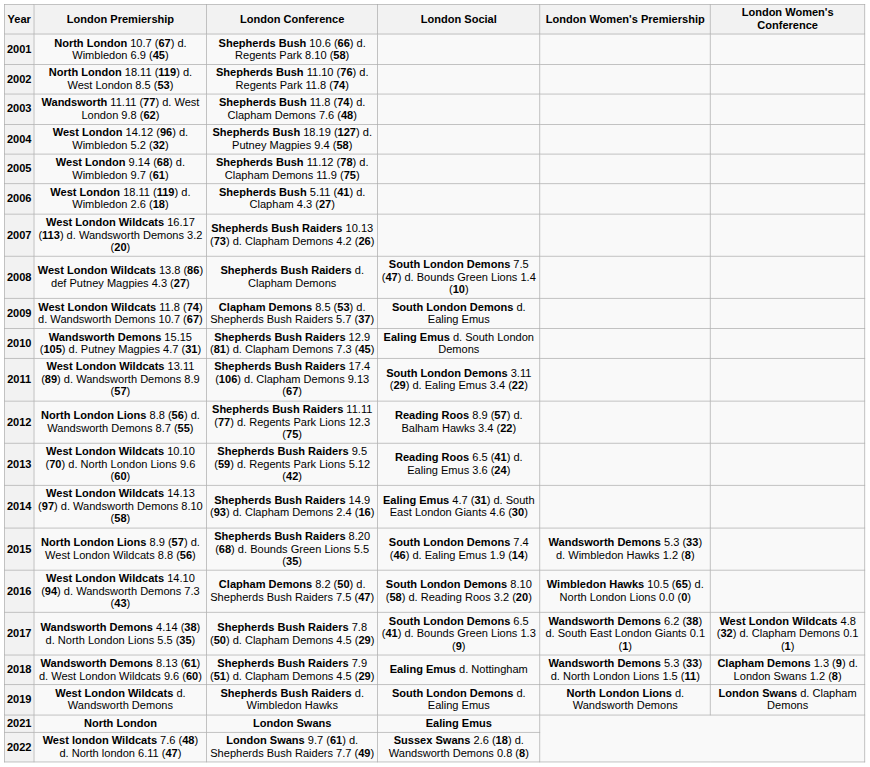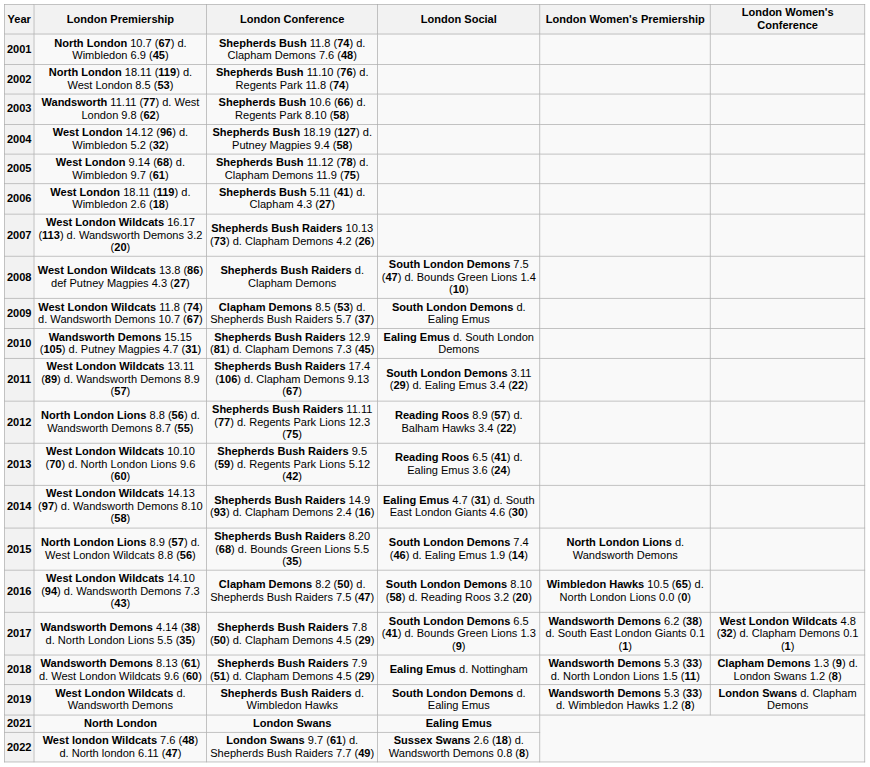 <table class="wikitable" style="text-align:center">
 <tr>
 <th>Year</th>
 <th>London Premiership</th>
 <th>London Conference</th>
 <th>London Social</th>
 <th>London Women's Premiership</th>
 <th>London Women's Conference</th>
 </tr>
 <tr>
 <th>2001</th>
 <td><strong>North London</strong> 10.7 (<strong>67</strong>) d. Wimbledon 6.9 (<strong>45</strong>)</td>
-<td><strong>Shepherds Bush</strong> 10.6 (<strong>66</strong>) d. Regents Park 8.10 (<strong>58</strong>)</td>
+<td><strong>Shepherds Bush</strong> 11.8 (<strong>74</strong>) d. Clapham Demons 7.6 (<strong>48</strong>)</td>
 <td></td>
 <td></td>
 <td></td>
 </tr>
 <tr>
 <th>2002</th>
 <td><strong>North London</strong> 18.11 (<strong>119</strong>) d. West London 8.5 (<strong>53</strong>)</td>
 <td><strong>Shepherds Bush</strong> 11.10 (<strong>76</strong>) d. Regents Park 11.8 (<strong>74</strong>)</td>
 <td></td>
 <td></td>
 <td></td>
 </tr>
 <tr>
 <th>2003</th>
 <td><strong>Wandsworth</strong> 11.11 (<strong>77</strong>) d. West London 9.8 (<strong>62</strong>)</td>
-<td><strong>Shepherds Bush</strong> 11.8 (<strong>74</strong>) d. Clapham Demons 7.6 (<strong>48</strong>)</td>
+<td><strong>Shepherds Bush</strong> 10.6 (<strong>66</strong>) d. Regents Park 8.10 (<strong>58</strong>)</td>
 <td></td>
 <td></td>
 <td></td>
 </tr>
 <tr>
 <th>2004</th>
 <td><strong>West London</strong> 14.12 (<strong>96</strong>) d. Wimbledon 5.2 (<strong>32</strong>)</td>
 <td><strong>Shepherds Bush</strong> 18.19 (<strong>127</strong>) d. Putney Magpies 9.4 (<strong>58</strong>)</td>
 <td></td>
 <td></td>
 <td></td>
 </tr>
 <tr>
 <th>2005</th>
 <td><strong>West London</strong> 9.14 (<strong>68</strong>) d. Wimbledon 9.7 (<strong>61</strong>)</td>
 <td><strong>Shepherds Bush</strong> 11.12 (<strong>78</strong>) d. Clapham Demons 11.9 (<strong>75</strong>)</td>
 <td></td>
 <td></td>
 <td></td>
 </tr>
 <tr>
 <th>2006</th>
 <td><strong>West London</strong> 18.11 (<strong>119</strong>) d. Wimbledon 2.6 (<strong>18</strong>)</td>
 <td><strong>Shepherds Bush</strong> 5.11 (<strong>41</strong>) d. Clapham 4.3 (<strong>27</strong>)</td>
 <td></td>
 <td></td>
 <td></td>
 </tr>
 <tr>
 <th>2007</th>
 <td><strong>West London Wildcats</strong> 16.17 (<strong>113</strong>) d. Wandsworth Demons 3.2 (<strong>20</strong>)</td>
 <td><strong>Shepherds Bush Raiders</strong> 10.13 (<strong>73</strong>) d. Clapham Demons 4.2 (<strong>26</strong>)</td>
 <td></td>
 <td></td>
 <td></td>
 </tr>
 <tr>
 <th>2008</th>
 <td><strong>West London Wildcats</strong> 13.8 (<strong>86</strong>) def Putney Magpies 4.3 (<strong>27</strong>)</td>
 <td><strong>Shepherds Bush Raiders</strong> d. Clapham Demons</td>
 <td><strong>South London Demons</strong> 7.5 (<strong>47</strong>) d. Bounds Green Lions 1.4 (<strong>10</strong>)</td>
 <td></td>
 <td></td>
 </tr>
 <tr>
 <th>2009</th>
 <td><strong>West London Wildcats</strong> 11.8 (<strong>74</strong>) d. Wandsworth Demons 10.7 (<strong>67</strong>)</td>
 <td><strong>Clapham Demons</strong> 8.5 (<strong>53</strong>) d. Shepherds Bush Raiders 5.7 (<strong>37</strong>)</td>
 <td><strong>South London Demons</strong> d. Ealing Emus</td>
 <td></td>
 <td></td>
 </tr>
 <tr>
 <th>2010</th>
 <td><strong>Wandsworth Demons</strong> 15.15 (<strong>105</strong>) d. Putney Magpies 4.7 (<strong>31</strong>)</td>
 <td><strong>Shepherds Bush Raiders</strong> 12.9 (<strong>81</strong>) d. Clapham Demons 7.3 (<strong>45</strong>)</td>
 <td><strong>Ealing Emus</strong> d. South London Demons</td>
 <td></td>
 <td></td>
 </tr>
 <tr>
 <th>2011</th>
 <td><strong>West London Wildcats</strong> 13.11 (<strong>89</strong>) d. Wandsworth Demons 8.9 (<strong>57</strong>)</td>
 <td><strong>Shepherds Bush Raiders</strong> 17.4 (<strong>106</strong>) d. Clapham Demons 9.13 (<strong>67</strong>)</td>
 <td><strong>South London Demons</strong> 3.11 (<strong>29</strong>) d. Ealing Emus 3.4 (<strong>22</strong>)</td>
 <td></td>
 <td></td>
 </tr>
 <tr>
 <th>2012</th>
 <td><strong>North London Lions</strong> 8.8 (<strong>56</strong>) d. Wandsworth Demons 8.7 (<strong>55</strong>)</td>
 <td><strong>Shepherds Bush Raiders</strong> 11.11 (<strong>77</strong>) d. Regents Park Lions 12.3 (<strong>75</strong>)</td>
 <td><strong>Reading Roos</strong> 8.9 (<strong>57</strong>) d. Balham Hawks 3.4 (<strong>22</strong>)</td>
 <td></td>
 <td></td>
 </tr>
 <tr>
 <th>2013</th>
 <td><strong>West London Wildcats</strong> 10.10 (<strong>70</strong>) d. North London Lions 9.6 (<strong>60</strong>)</td>
 <td><strong>Shepherds Bush Raiders</strong> 9.5 (<strong>59</strong>) d. Regents Park Lions 5.12 (<strong>42</strong>)</td>
 <td><strong>Reading Roos</strong> 6.5 (<strong>41</strong>) d. Ealing Emus 3.6 (<strong>24</strong>)</td>
 <td></td>
 <td></td>
 </tr>
 <tr>
 <th>2014</th>
 <td><strong>West London Wildcats</strong> 14.13 (<strong>97</strong>) d. Wandsworth Demons 8.10 (<strong>58</strong>)</td>
 <td><strong>Shepherds Bush Raiders</strong> 14.9 (<strong>93</strong>) d. Clapham Demons 2.4 (<strong>16</strong>)</td>
 <td><strong>Ealing Emus</strong> 4.7 (<strong>31</strong>) d. South East London Giants 4.6 (<strong>30</strong>)</td>
 <td></td>
 <td></td>
 </tr>
 <tr>
 <th>2015</th>
 <td><strong>North London Lions</strong> 8.9 (<strong>57</strong>) d. West London Wildcats 8.8 (<strong>56</strong>)</td>
 <td><strong>Shepherds Bush Raiders</strong> 8.20 (<strong>68</strong>) d. Bounds Green Lions 5.5 (<strong>35</strong>)</td>
 <td><strong>South London Demons</strong> 7.4 (<strong>46</strong>) d. Ealing Emus 1.9 (<strong>14</strong>)</td>
-<td><strong>Wandsworth Demons</strong> 5.3 (<strong>33</strong>) d. Wimbledon Hawks 1.2 (<strong>8</strong>)</td>
+<td><strong>North London Lions  </strong>d. Wandsworth Demons</td>
 <td></td>
 </tr>
 <tr>
 <th>2016</th>
 <td><strong>West London Wildcats</strong> 14.10 (<strong>94</strong>) d. Wandsworth Demons 7.3 (<strong>43</strong>)</td>
 <td><strong>Clapham Demons</strong> 8.2 (<strong>50</strong>) d. Shepherds Bush Raiders 7.5 (<strong>47</strong>)</td>
 <td><strong>South London Demons</strong> 8.10 (<strong>58</strong>) d. Reading Roos 3.2 (<strong>20</strong>)</td>
 <td><strong>Wimbledon Hawks</strong> 10.5 (<strong>65</strong>) d. North London Lions 0.0 (<strong>0</strong>)</td>
 <td></td>
 </tr>
 <tr>
 <th>2017</th>
 <td><strong>Wandsworth Demons</strong> 4.14 (<strong>38</strong>) d. North London Lions 5.5 (<strong>35</strong>)</td>
 <td><strong>Shepherds Bush Raiders</strong> 7.8 (<strong>50</strong>) d. Clapham Demons 4.5 (<strong>29</strong>)</td>
 <td><strong>South London Demons</strong> 6.5 (<strong>41</strong>) d. Bounds Green Lions 1.3 (<strong>9</strong>)</td>
 <td><strong>Wandsworth Demons</strong> 6.2 (<strong>38</strong>) d. South East London Giants 0.1 (<strong>1</strong>)</td>
 <td><strong>West London Wildcats</strong> 4.8 (<strong>32</strong>) d. Clapham Demons 0.1 (<strong>1</strong>)</td>
 </tr>
 <tr>
 <th>2018</th>
 <td><strong>Wandsworth Demons</strong> 8.13 (<strong>61</strong>) d. West London Wildcats 9.6 (<strong>60</strong>)</td>
 <td><strong>Shepherds Bush Raiders</strong> 7.9 (<strong>51</strong>) d. Clapham Demons 4.5 (<strong>29</strong>)</td>
 <td><strong>Ealing Emus</strong> d. Nottingham</td>
 <td><strong>Wandsworth Demons</strong> 5.3 (<strong>33</strong>) d. North London Lions 1.5 (<strong>11</strong>)</td>
 <td><strong>Clapham Demons</strong> 1.3 (<strong>9</strong>) d. London Swans 1.2 (<strong>8</strong>)</td>
 </tr>
 <tr>
 <th>2019</th>
 <td><strong>West London Wildcats  </strong>d. Wandsworth Demons</td>
 <td><strong>Shepherds Bush Raiders </strong>d. Wimbledon Hawks</td>
 <td><strong>South London Demons </strong>d. Ealing Emus</td>
-<td><strong>North London Lions  </strong>d. Wandsworth Demons</td>
+<td><strong>Wandsworth Demons</strong> 5.3 (<strong>33</strong>) d. Wimbledon Hawks 1.2 (<strong>8</strong>)</td>
 <td><strong>London Swans </strong>d. Clapham Demons</td>
 </tr>
 <tr>
 <th>2021</th>
 <td><strong>North London</strong></td>
 <td><strong>London Swans</strong></td>
 <td><strong>Ealing Emus</strong></td>
 </tr>
 <tr>
 <th>2022</th>
 <td><strong>West london Wildcats</strong> 7.6 (<strong>48</strong>) d. North london 6.11 (<strong>47</strong>)</td>
 <td><strong>London Swans</strong> 9.7 (<strong>61</strong>) d. Shepherds Bush Raiders 7.7 (<strong>49</strong>)</td>
 <td><strong>Sussex Swans</strong> 2.6 (<strong>18</strong>) d. Wandsworth Demons 0.8 (<strong>8</strong>)</td>
 </tr>
 </table>
